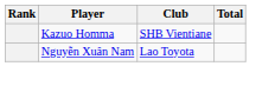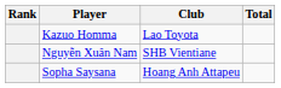 <table class="wikitable">
 <tr>
 <th>Rank</th>
 <th>Player</th>
 <th>Club</th>
 <th>Total</th>
 </tr>
 <tr>
 <th rowspan=1></th>
 <td> <a href='#'>Kazuo Homma</a></td>
+<td><a href='#'>Lao Toyota</a></td>
+<td></td>
+</tr>
+<tr>
+<th rowspan=1></th>
+<td> <a href='#'>Nguyễn Xuân Nam</a></td>
 <td><a href='#'>SHB Vientiane</a></td>
 <td></td>
 </tr>
 <tr>
 <th rowspan=1></th>
-<td> <a href='#'>Nguyễn Xuân Nam</a></td>
-<td><a href='#'>Lao Toyota</a></td>
+<td> <a href='#'>Sopha Saysana</a></td>
+<td><a href='#'>Hoang Anh Attapeu</a></td>
 <td></td>
 </tr>
 </table>
